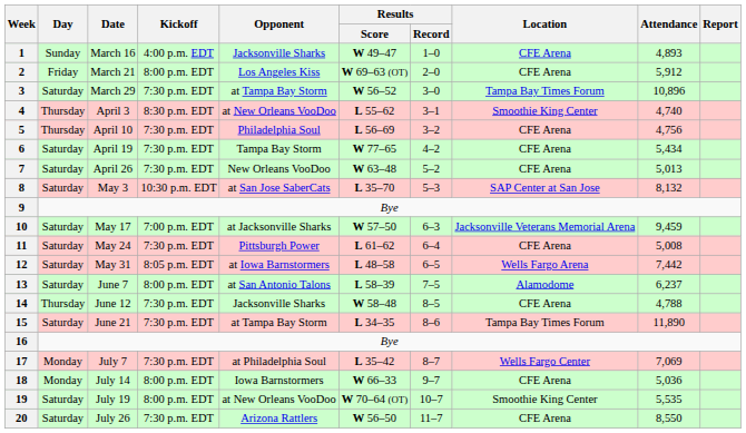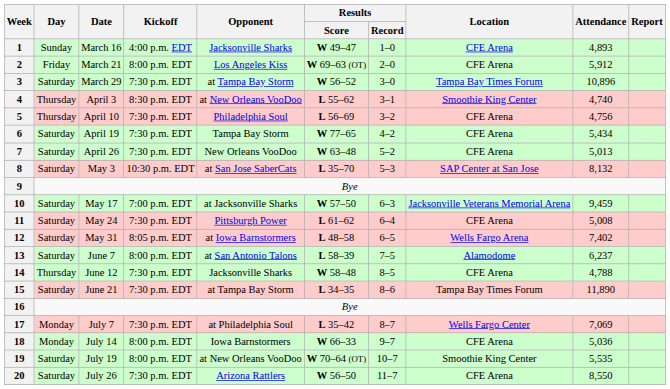 <table class="wikitable" style="font-size: 95%;">
 <tr>
 <th rowspan=2>Week</th>
 <th rowspan=2>Day</th>
 <th rowspan=2>Date</th>
 <th rowspan=2>Kickoff</th>
 <th rowspan=2>Opponent</th>
 <th colspan=2>Results</th>
 <th rowspan=2>Location</th>
 <th rowspan=2>Attendance</th>
 <th rowspan=2>Report</th>
 </tr>
 <tr>
 <th>Score</th>
 <th>Record</th>
 </tr>
 <tr style= background:#ccffcc>
 <th align="center"><strong>1</strong></th>
 <td align="center">Sunday</td>
 <td align="center">March 16</td>
 <td align="center">4:00 p.m. <a href='#'>EDT</a></td>
 <td align="center"><a href='#'>Jacksonville Sharks</a></td>
 <td align="center"><strong>W</strong> 49–47</td>
 <td align="center">1–0</td>
 <td align="center"><a href='#'>CFE Arena</a></td>
 <td align="center">4,893</td>
 <td align="center"></td>
 </tr>
 <tr style= background:#ccffcc>
 <th align="center"><strong>2</strong></th>
 <td align="center">Friday</td>
 <td align="center">March 21</td>
 <td align="center">8:00 p.m. EDT</td>
 <td align="center"><a href='#'>Los Angeles Kiss</a></td>
 <td align="center"><strong>W</strong> 69–63 <small>(OT)</small></td>
 <td align="center">2–0</td>
 <td align="center">CFE Arena</td>
 <td align="center">5,912</td>
 <td align="center"></td>
 </tr>
 <tr style= background:#ccffcc>
 <th align="center"><strong>3</strong></th>
 <td align="center">Saturday</td>
 <td align="center">March 29</td>
 <td align="center">7:30 p.m. EDT</td>
 <td align="center">at <a href='#'>Tampa Bay Storm</a></td>
 <td align="center"><strong>W</strong> 56–52</td>
 <td align="center">3–0</td>
 <td align="center"><a href='#'>Tampa Bay Times Forum</a></td>
 <td align="center">10,896</td>
 <td align="center"></td>
 </tr>
 <tr style= background:#ffcccc>
 <th align="center"><strong>4</strong></th>
 <td align="center">Thursday</td>
 <td align="center">April 3</td>
 <td align="center">8:30 p.m. EDT</td>
 <td align="center">at <a href='#'>New Orleans VooDoo</a></td>
 <td align="center"><strong>L</strong> 55–62</td>
 <td align="center">3–1</td>
 <td align="center"><a href='#'>Smoothie King Center</a></td>
 <td align="center">4,740</td>
 <td align="center"></td>
 </tr>
 <tr style=background:#ffcccc>
 <th align="center"><strong>5</strong></th>
 <td align="center">Thursday</td>
 <td align="center">April 10</td>
 <td align="center">7:30 p.m. EDT</td>
 <td align="center"><a href='#'>Philadelphia Soul</a></td>
 <td align="center"><strong>L</strong> 56–69</td>
 <td align="center">3–2</td>
 <td align="center">CFE Arena</td>
 <td align="center">4,756</td>
 <td align="center"></td>
 </tr>
 <tr style= background:#ccffcc>
 <th align="center"><strong>6</strong></th>
 <td align="center">Saturday</td>
 <td align="center">April 19</td>
 <td align="center">7:30 p.m. EDT</td>
 <td align="center">Tampa Bay Storm</td>
 <td align="center"><strong>W</strong> 77–65</td>
 <td align="center">4–2</td>
 <td align="center">CFE Arena</td>
 <td align="center">5,434</td>
 <td align="center"></td>
 </tr>
 <tr style= background:#ccffcc>
 <th align="center"><strong>7</strong></th>
 <td align="center">Saturday</td>
 <td align="center">April 26</td>
 <td align="center">7:30 p.m. EDT</td>
 <td align="center">New Orleans VooDoo</td>
 <td align="center"><strong>W</strong> 63–48</td>
 <td align="center">5–2</td>
 <td align="center">CFE Arena</td>
 <td align="center">5,013</td>
 <td align="center"></td>
 </tr>
 <tr style= background:#ffcccc>
 <th align="center"><strong>8</strong></th>
 <td align="center">Saturday</td>
 <td align="center">May 3</td>
 <td align="center">10:30 p.m. EDT</td>
 <td align="center">at <a href='#'>San Jose SaberCats</a></td>
 <td align="center"><strong>L</strong> 35–70</td>
 <td align="center">5–3</td>
 <td align="center"><a href='#'>SAP Center at San Jose</a></td>
 <td align="center">8,132</td>
 <td align="center"></td>
 </tr>
 <tr style=>
 <th align="center"><strong>9</strong></th>
 <td colspan=9 align="center" valign="middle"><em>Bye</em></td>
 </tr>
 <tr style= background:#ccffcc>
 <th align="center"><strong>10</strong></th>
 <td align="center">Saturday</td>
 <td align="center">May 17</td>
 <td align="center">7:00 p.m. EDT</td>
 <td align="center">at Jacksonville Sharks</td>
 <td align="center"><strong>W</strong> 57–50</td>
 <td align="center">6–3</td>
 <td align="center"><a href='#'>Jacksonville Veterans Memorial Arena</a></td>
 <td align="center">9,459</td>
 <td align="center"></td>
 </tr>
 <tr style= background:#ffcccc>
 <th align="center"><strong>11</strong></th>
 <td align="center">Saturday</td>
 <td align="center">May 24</td>
 <td align="center">7:30 p.m. EDT</td>
 <td align="center"><a href='#'>Pittsburgh Power</a></td>
 <td align="center"><strong>L</strong> 61–62</td>
 <td align="center">6–4</td>
 <td align="center">CFE Arena</td>
 <td align="center">5,008</td>
 <td align="center"></td>
 </tr>
 <tr style= background:#ffcccc>
 <th align="center"><strong>12</strong></th>
 <td align="center">Saturday</td>
 <td align="center">May 31</td>
 <td align="center">8:05 p.m. EDT</td>
 <td align="center">at <a href='#'>Iowa Barnstormers</a></td>
 <td align="center"><strong>L</strong> 48–58</td>
 <td align="center">6–5</td>
 <td align="center"><a href='#'>Wells Fargo Arena</a></td>
-<td align="center">7,442</td>
+<td align="center">7,402</td>
 <td align="center"></td>
 </tr>
 <tr style= background:#ccffcc>
 <th align="center"><strong>13</strong></th>
 <td align="center">Saturday</td>
 <td align="center">June 7</td>
 <td align="center">8:00 p.m. EDT</td>
 <td align="center">at <a href='#'>San Antonio Talons</a></td>
 <td align="center"><strong>L</strong> 58–39</td>
 <td align="center">7–5</td>
 <td align="center"><a href='#'>Alamodome</a></td>
 <td align="center">6,237</td>
 <td align="center"></td>
 </tr>
 <tr style= background:#ccffcc>
 <th align="center"><strong>14</strong></th>
 <td align="center">Thursday</td>
 <td align="center">June 12</td>
 <td align="center">7:30 p.m. EDT</td>
 <td align="center">Jacksonville Sharks</td>
 <td align="center"><strong>W</strong> 58–48</td>
 <td align="center">8–5</td>
 <td align="center">CFE Arena</td>
 <td align="center">4,788</td>
 <td align="center"></td>
 </tr>
 <tr style= background:#ffcccc>
 <th align="center"><strong>15</strong></th>
 <td align="center">Saturday</td>
 <td align="center">June 21</td>
 <td align="center">7:30 p.m. EDT</td>
 <td align="center">at Tampa Bay Storm</td>
 <td align="center"><strong>L</strong> 34–35</td>
 <td align="center">8–6</td>
 <td align="center">Tampa Bay Times Forum</td>
 <td align="center">11,890</td>
 <td align="center"></td>
 </tr>
 <tr style=>
 <th align="center"><strong>16</strong></th>
 <td colspan=9 align="center" valign="middle"><em>Bye</em></td>
 </tr>
 <tr style= background:#ffcccc>
 <th align="center"><strong>17</strong></th>
 <td align="center">Monday</td>
 <td align="center">July 7</td>
 <td align="center">7:30 p.m. EDT</td>
 <td align="center">at Philadelphia Soul</td>
 <td align="center"><strong>L</strong> 35–42</td>
 <td align="center">8–7</td>
 <td align="center"><a href='#'>Wells Fargo Center</a></td>
 <td align="center">7,069</td>
 <td align="center"></td>
 </tr>
 <tr style= background:#ccffcc>
 <th align="center"><strong>18</strong></th>
 <td align="center">Monday</td>
 <td align="center">July 14</td>
 <td align="center">8:00 p.m. EDT</td>
 <td align="center">Iowa Barnstormers</td>
 <td align="center"><strong>W</strong> 66–33</td>
 <td align="center">9–7</td>
 <td align="center">CFE Arena</td>
 <td align="center">5,036</td>
 <td align="center"></td>
 </tr>
 <tr style= background:#ccffcc>
 <th align="center"><strong>19</strong></th>
 <td align="center">Saturday</td>
 <td align="center">July 19</td>
 <td align="center">8:00 p.m. EDT</td>
 <td align="center">at New Orleans VooDoo</td>
 <td align="center"><strong>W</strong> 70–64 <small>(OT)</small></td>
 <td align="center">10–7</td>
 <td align="center">Smoothie King Center</td>
 <td align="center">5,535</td>
 <td align="center"></td>
 </tr>
 <tr style= background:#ccffcc>
 <th align="center"><strong>20</strong></th>
 <td align="center">Saturday</td>
 <td align="center">July 26</td>
 <td align="center">7:30 p.m. EDT</td>
 <td align="center"><a href='#'>Arizona Rattlers</a></td>
 <td align="center"><strong>W</strong> 56–50</td>
 <td align="center">11–7</td>
 <td align="center">CFE Arena</td>
 <td align="center">8,550</td>
 <td align="center"></td>
 </tr>
 </table>
